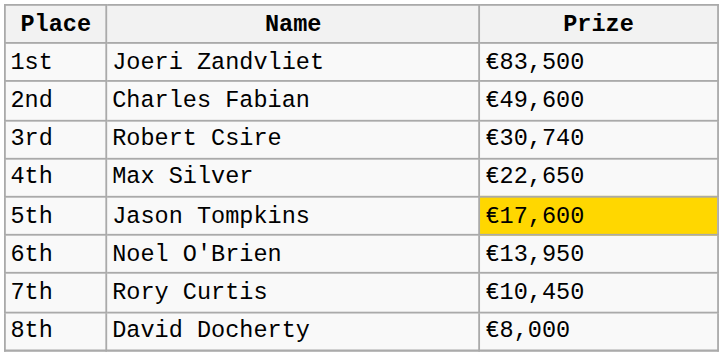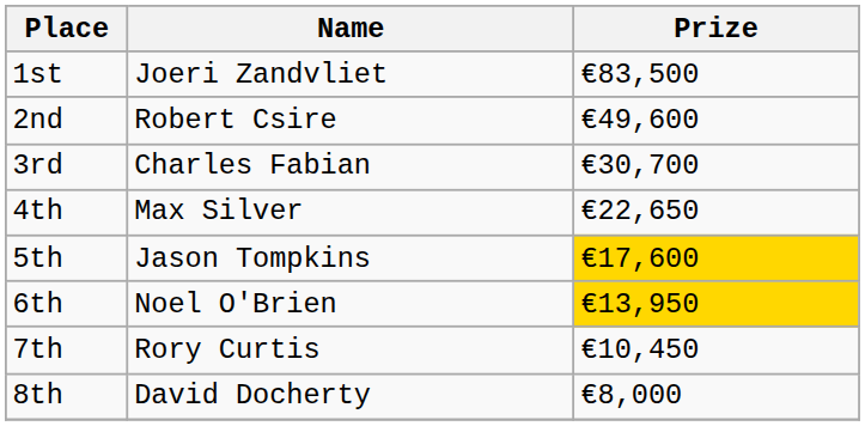 <table class="wikitable">
 <tr>
 <th width="50">Place</th>
 <th width="200">Name</th>
 <th width="125">Prize</th>
 </tr>
 <tr>
 <td>1st</td>
 <td> Joeri Zandvliet</td>
 <td>€83,500</td>
 </tr>
 <tr>
 <td>2nd</td>
-<td> Charles Fabian</td>
+<td> Robert Csire</td>
 <td>€49,600</td>
 </tr>
 <tr>
 <td>3rd</td>
-<td> Robert Csire</td>
-<td>€30,740</td>
+<td> Charles Fabian</td>
+<td>€30,700</td>
 </tr>
 <tr>
 <td>4th</td>
 <td> Max Silver</td>
 <td>€22,650</td>
 </tr>
 <tr>
 <td>5th</td>
 <td> Jason Tompkins</td>
 <td style="background: gold;">€17,600</td>
 </tr>
 <tr>
 <td>6th</td>
 <td> Noel O'Brien</td>
-<td>€13,950</td>
+<td style="background: gold;">€13,950</td>
 </tr>
 <tr>
 <td>7th</td>
 <td> Rory Curtis</td>
 <td>€10,450</td>
 </tr>
 <tr>
 <td>8th</td>
 <td> David Docherty</td>
 <td>€8,000</td>
 </tr>
 <tr>
 </tr>
 </table>
